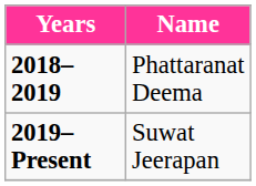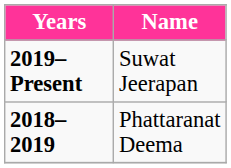 <table class="wikitable">
 <tr>
 <th width="70px" style="background: #FF3399; color: #FFFFFF; text-align: center">Years</th>
 <th width="70px" style="background: #FF3399; color: #FFFFFF">Name</th>
 </tr>
 <tr style="text-align:left;">
+<td><strong>2019–Present</strong></td>
+<td> Suwat Jeerapan</td>
+</tr>
+<tr style="text-align:left;">
 <td><strong>2018–2019</strong></td>
 <td> Phattaranat Deema</td>
-</tr>
-<tr style="text-align:left;">
-<td><strong>2019–Present</strong></td>
-<td> Suwat Jeerapan</td>
 </tr>
 <tr>
 </tr>
 </table>
